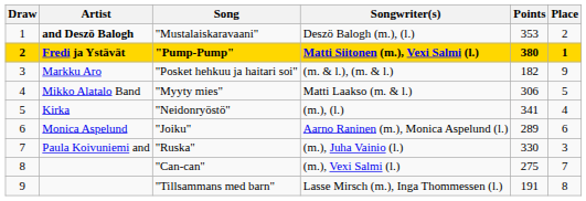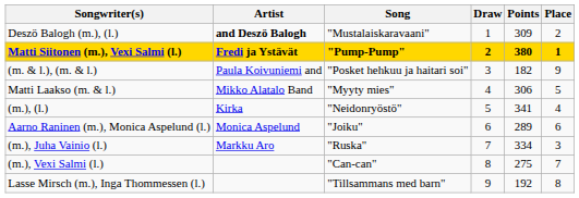 <table class="sortable wikitable" style="margin: 1em auto 1em auto; text-align:center">
 <tr>
-<th>Draw</th>
+<th>Songwriter(s)</th>
 <th>Artist</th>
 <th>Song</th>
-<th>Songwriter(s)</th>
+<th>Draw</th>
 <th>Points</th>
 <th>Place</th>
 </tr>
 <tr>
-<td>1</td>
+<td align="left">Deszö Balogh (m.),  (l.)</td>
 <td align="left"><strong> and Deszö Balogh</strong></td>
 <td align="left">"Mustalaiskaravaani"</td>
-<td align="left">Deszö Balogh (m.),  (l.)</td>
-<td>353</td>
+<td>1</td>
+<td>309</td>
 <td>2</td>
 </tr>
 <tr style="background:gold; font-weight:bold;">
-<td>2</td>
+<td align="left"><a href='#'>Matti Siitonen</a> (m.), <a href='#'>Vexi Salmi</a> (l.)</td>
 <td align="left"><a href='#'>Fredi</a> ja Ystävät</td>
 <td align="left">"Pump-Pump"</td>
-<td align="left"><a href='#'>Matti Siitonen</a> (m.), <a href='#'>Vexi Salmi</a> (l.)</td>
+<td>2</td>
 <td>380</td>
 <td>1</td>
 </tr>
 <tr>
+<td align="left"> (m. & l.),  (m. & l.)</td>
+<td align="left"><a href='#'>Paula Koivuniemi</a> and </td>
+<td align="left">"Posket hehkuu ja haitari soi"</td>
 <td>3</td>
-<td align="left"><a href='#'>Markku Aro</a></td>
-<td align="left">"Posket hehkuu ja haitari soi"</td>
-<td align="left"> (m. & l.),  (m. & l.)</td>
 <td>182</td>
 <td>9</td>
 </tr>
 <tr>
-<td>4</td>
+<td align="left">Matti Laakso (m. & l.)</td>
 <td align="left"><a href='#'>Mikko Alatalo</a> Band</td>
 <td align="left">"Myyty mies"</td>
-<td align="left">Matti Laakso (m. & l.)</td>
+<td>4</td>
 <td>306</td>
 <td>5</td>
 </tr>
 <tr>
-<td>5</td>
+<td align="left"> (m.),  (l.)</td>
 <td align="left"><a href='#'>Kirka</a></td>
 <td align="left">"Neidonryöstö"</td>
-<td align="left"> (m.),  (l.)</td>
+<td>5</td>
 <td>341</td>
 <td>4</td>
 </tr>
 <tr>
-<td>6</td>
+<td align="left"><a href='#'>Aarno Raninen</a> (m.), Monica Aspelund (l.)</td>
 <td align="left"><a href='#'>Monica Aspelund</a></td>
 <td align="left">"Joiku"</td>
-<td align="left"><a href='#'>Aarno Raninen</a> (m.), Monica Aspelund (l.)</td>
+<td>6</td>
 <td>289</td>
 <td>6</td>
 </tr>
 <tr>
+<td align="left"> (m.), <a href='#'>Juha Vainio</a> (l.)</td>
+<td align="left"><a href='#'>Markku Aro</a></td>
+<td align="left">"Ruska"</td>
 <td>7</td>
-<td align="left"><a href='#'>Paula Koivuniemi</a> and </td>
-<td align="left">"Ruska"</td>
-<td align="left"> (m.), <a href='#'>Juha Vainio</a> (l.)</td>
-<td>330</td>
+<td>334</td>
 <td>3</td>
 </tr>
 <tr>
-<td>8</td>
+<td align="left"> (m.), <a href='#'>Vexi Salmi</a> (l.)</td>
 <td align="left"></td>
 <td align="left">"Can-can"</td>
-<td align="left"> (m.), <a href='#'>Vexi Salmi</a> (l.)</td>
+<td>8</td>
 <td>275</td>
 <td>7</td>
 </tr>
 <tr>
-<td>9</td>
+<td align="left">Lasse Mirsch (m.), Inga Thommessen (l.)</td>
 <td align="left"></td>
 <td align="left">"Tillsammans med barn"</td>
-<td align="left">Lasse Mirsch (m.), Inga Thommessen (l.)</td>
-<td>191</td>
+<td>9</td>
+<td>192</td>
 <td>8</td>
 </tr>
 </table>
